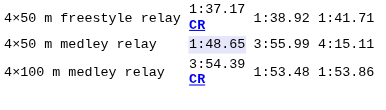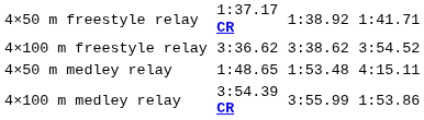 <table>
 <tr>
 <td>4×50 m freestyle relay</td>
 <td valign=top></td>
 <td>1:37.17 <br><strong><a href='#'>CR</a></strong></td>
 <td valign=top></td>
 <td>1:38.92</td>
 <td valign=top></td>
 <td>1:41.71</td>
 </tr>
 <tr>
+<td>4×100 m freestyle relay</td>
+<td valign=top></td>
+<td>3:36.62</td>
+<td valign=top></td>
+<td>3:38.62</td>
+<td valign=top></td>
+<td>3:54.52</td>
+</tr>
+<tr>
 <td>4×50 m medley relay</td>
 <td valign=top></td>
-<td style="background: lavender;">1:48.65</td>
+<td>1:48.65</td>
 <td valign=top></td>
-<td>3:55.99</td>
+<td>1:53.48</td>
 <td valign=top></td>
 <td>4:15.11</td>
 </tr>
 <tr>
 <td>4×100 m medley relay</td>
 <td valign=top></td>
 <td>3:54.39 <br><strong><a href='#'>CR</a></strong></td>
 <td valign=top></td>
-<td>1:53.48</td>
+<td>3:55.99</td>
 <td valign=top></td>
 <td>1:53.86</td>
 </tr>
 <tr>
 </tr>
 </table>
